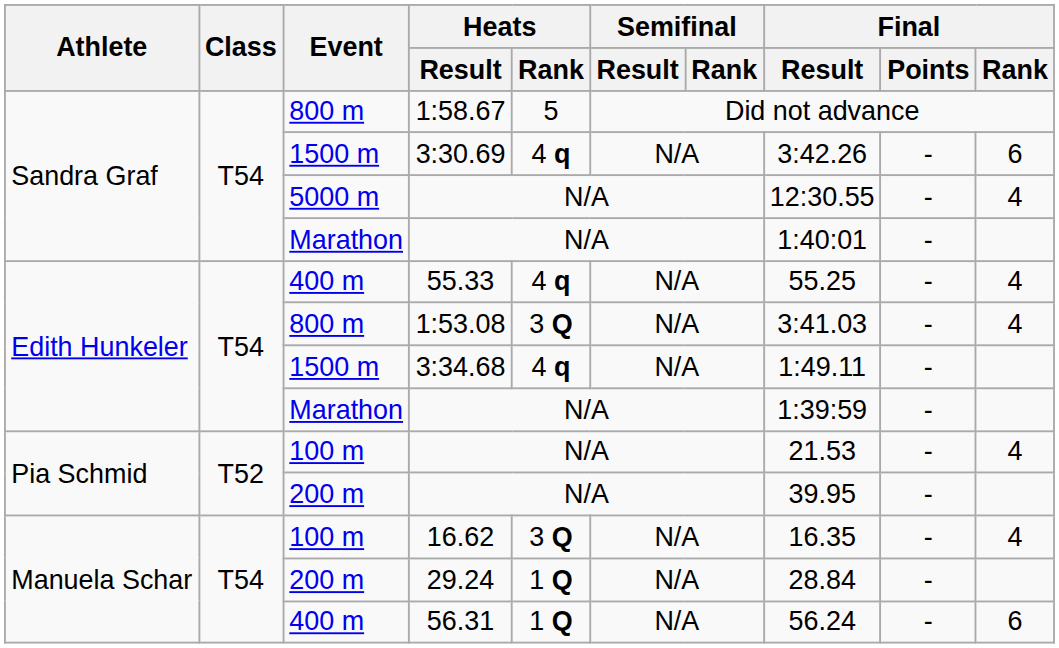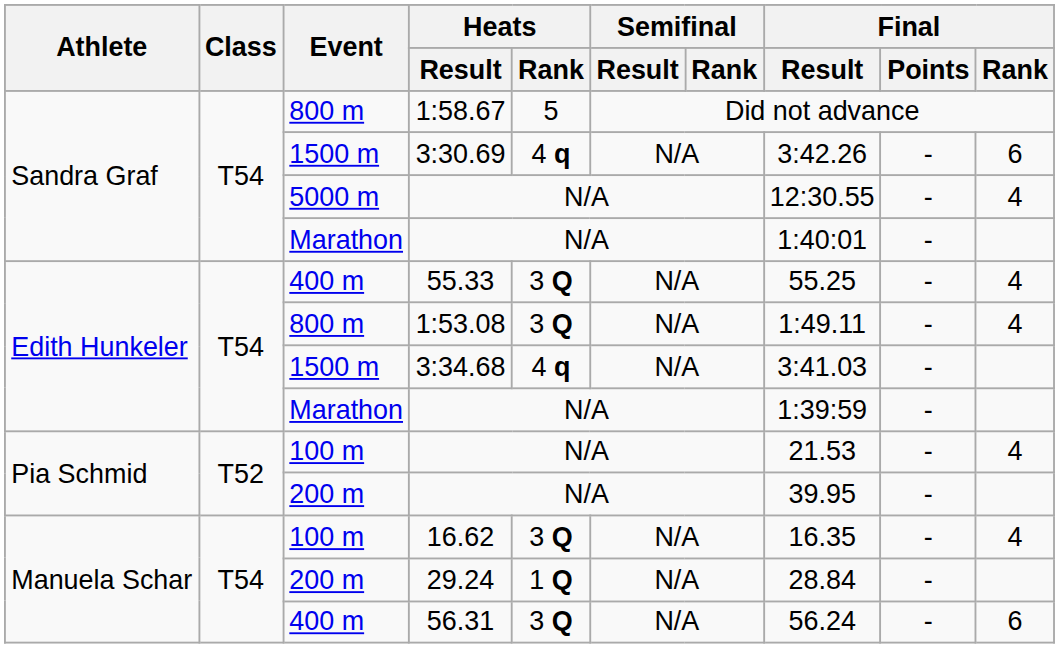 <table class=wikitable style="font-size:90%">
 <tr>
 <th rowspan="2">Athlete</th>
 <th rowspan="2">Class</th>
 <th rowspan="2">Event</th>
 <th colspan="2">Heats</th>
 <th colspan="2">Semifinal</th>
 <th colspan="3">Final</th>
 </tr>
 <tr>
 <th>Result</th>
 <th>Rank</th>
 <th>Result</th>
 <th>Rank</th>
 <th>Result</th>
 <th>Points</th>
 <th>Rank</th>
 </tr>
 <tr>
 <td rowspan="4">Sandra Graf</td>
 <td align="center" rowspan="4">T54</td>
 <td><a href='#'>800 m</a></td>
 <td align="center">1:58.67</td>
 <td align="center">5</td>
 <td align="center" colspan="5">Did not advance</td>
 </tr>
 <tr>
 <td><a href='#'>1500 m</a></td>
 <td align="center">3:30.69</td>
 <td align="center">4 <strong>q</strong></td>
 <td align="center" colspan="2">N/A</td>
 <td align="center">3:42.26</td>
 <td align="center">-</td>
 <td align="center">6</td>
 </tr>
 <tr>
 <td><a href='#'>5000 m</a></td>
 <td align="center" colspan="4">N/A</td>
 <td align="center">12:30.55</td>
 <td align="center">-</td>
 <td align="center">4</td>
 </tr>
 <tr>
 <td><a href='#'>Marathon</a></td>
 <td align="center" colspan="4">N/A</td>
 <td align="center">1:40:01</td>
 <td align="center">-</td>
 <td align="center"></td>
 </tr>
 <tr>
 <td rowspan="4"><a href='#'>Edith Hunkeler</a></td>
 <td align="center" rowspan="4">T54</td>
 <td><a href='#'>400 m</a></td>
 <td align="center">55.33</td>
-<td align="center">4 <strong>q</strong></td>
+<td align="center">3 <strong>Q</strong></td>
 <td align="center" colspan="2">N/A</td>
 <td align="center">55.25</td>
 <td align="center">-</td>
 <td align="center">4</td>
 </tr>
 <tr>
 <td><a href='#'>800 m</a></td>
 <td align="center">1:53.08</td>
 <td align="center">3 <strong>Q</strong></td>
 <td align="center" colspan="2">N/A</td>
-<td align="center">3:41.03</td>
+<td align="center">1:49.11</td>
 <td align="center">-</td>
 <td align="center">4</td>
 </tr>
 <tr>
 <td><a href='#'>1500 m</a></td>
 <td align="center">3:34.68</td>
 <td align="center">4 <strong>q</strong></td>
 <td align="center" colspan="2">N/A</td>
-<td align="center">1:49.11</td>
+<td align="center">3:41.03</td>
 <td align="center">-</td>
 <td align="center"></td>
 </tr>
 <tr>
 <td><a href='#'>Marathon</a></td>
 <td align="center" colspan="4">N/A</td>
 <td align="center">1:39:59</td>
 <td align="center">-</td>
 <td align="center"></td>
 </tr>
 <tr>
 <td rowspan="2">Pia Schmid</td>
 <td align="center" rowspan="2">T52</td>
 <td><a href='#'>100 m</a></td>
 <td align="center" colspan="4">N/A</td>
 <td align="center">21.53</td>
 <td align="center">-</td>
 <td align="center">4</td>
 </tr>
 <tr>
 <td><a href='#'>200 m</a></td>
 <td align="center" colspan="4">N/A</td>
 <td align="center">39.95</td>
 <td align="center">-</td>
 <td align="center"></td>
 </tr>
 <tr>
 <td rowspan="3">Manuela Schar</td>
 <td align="center" rowspan="3">T54</td>
 <td><a href='#'>100 m</a></td>
 <td align="center">16.62</td>
 <td align="center">3 <strong>Q</strong></td>
 <td align="center" colspan="2">N/A</td>
 <td align="center">16.35</td>
 <td align="center">-</td>
 <td align="center">4</td>
 </tr>
 <tr>
 <td><a href='#'>200 m</a></td>
 <td align="center">29.24</td>
 <td align="center">1 <strong>Q</strong></td>
 <td align="center" colspan="2">N/A</td>
 <td align="center">28.84</td>
 <td align="center">-</td>
 <td align="center"></td>
 </tr>
 <tr>
 <td><a href='#'>400 m</a></td>
 <td align="center">56.31</td>
-<td align="center">1 <strong>Q</strong></td>
+<td align="center">3 <strong>Q</strong></td>
 <td align="center" colspan="2">N/A</td>
 <td align="center">56.24</td>
 <td align="center">-</td>
 <td align="center">6</td>
 </tr>
 </table>
